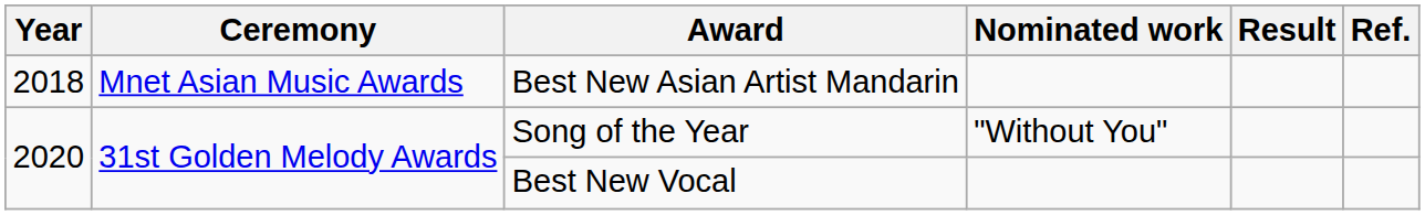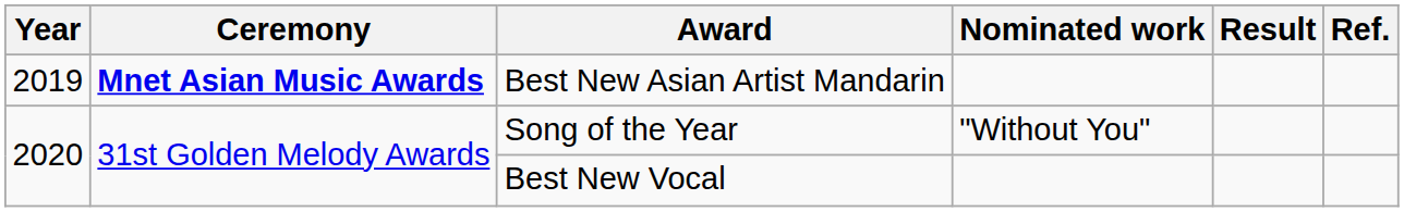 <table class="wikitable">
 <tr>
 <th>Year</th>
 <th>Ceremony</th>
 <th>Award</th>
 <th>Nominated work</th>
 <th>Result</th>
 <th>Ref.</th>
 </tr>
 <tr>
-<td>2018</td>
-<td><a href='#'>Mnet Asian Music Awards</a></td>
+<td>2019</td>
+<td><strong><a href='#'>Mnet Asian Music Awards</a></strong></td>
 <td>Best New Asian Artist Mandarin</td>
 <td></td>
 <td></td>
 <td></td>
 </tr>
 <tr>
 <td rowspan="2">2020</td>
 <td rowspan="2"><a href='#'>31st Golden Melody Awards</a></td>
 <td>Song of the Year</td>
 <td>"Without You"</td>
 <td></td>
 <td></td>
 </tr>
 <tr>
 <td>Best New Vocal</td>
 <td></td>
 <td></td>
 <td></td>
 </tr>
 </table>
